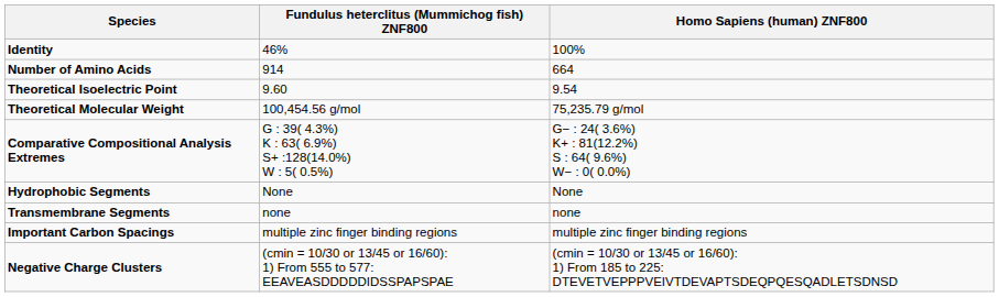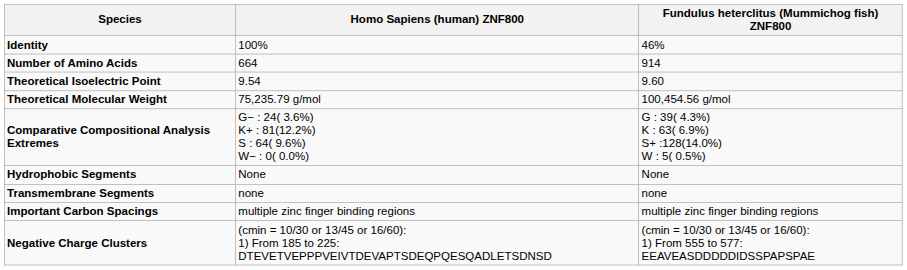 <table class="wikitable">
 <tr>
 <th>Species</th>
+<th>Homo Sapiens (human) ZNF800</th>
 <th>Fundulus heterclitus (Mummichog fish) ZNF800</th>
-<th>Homo Sapiens (human) ZNF800</th>
 </tr>
 <tr>
 <td><strong>Identity</strong></td>
+<td>100%</td>
 <td>46%</td>
-<td>100%</td>
 </tr>
 <tr>
 <td><strong>Number of Amino Acids</strong></td>
+<td>664</td>
 <td>914</td>
-<td>664</td>
 </tr>
 <tr>
 <td><strong>Theoretical Isoelectric Point</strong></td>
+<td>9.54</td>
 <td>9.60</td>
-<td>9.54</td>
 </tr>
 <tr>
 <td><strong>Theoretical Molecular Weight</strong></td>
+<td>75,235.79 g/mol</td>
 <td>100,454.56 g/mol</td>
-<td>75,235.79 g/mol</td>
 </tr>
 <tr>
 <td><strong>Comparative Compositional Analysis Extremes</strong></td>
+<td>G− : 24( 3.6%)<br>K+ : 81(12.2%)<br>S : 64( 9.6%)<br>W− :  0( 0.0%)</td>
 <td>G : 39( 4.3%)<br>K : 63( 6.9%)<br>S+ :128(14.0%)<br>W :  5( 0.5%)</td>
-<td>G− : 24( 3.6%)<br>K+ : 81(12.2%)<br>S : 64( 9.6%)<br>W− :  0( 0.0%)</td>
 </tr>
 <tr>
 <td><strong>Hydrophobic Segments</strong></td>
 <td>None</td>
 <td>None</td>
 </tr>
 <tr>
 <td><strong>Transmembrane Segments</strong></td>
 <td>none</td>
 <td>none</td>
 </tr>
 <tr>
 <td><strong>Important Carbon Spacings</strong></td>
 <td>multiple zinc finger binding regions</td>
 <td>multiple zinc finger binding regions</td>
 </tr>
 <tr>
 <td><strong>Negative Charge Clusters</strong></td>
+<td>(cmin = 10/30 or 13/45 or 16/60):<br>1) From  185 to  225:   DTEVETVEPPPVEIVTDEVAPTSDEQPQESQADLETSDNSD</td>
 <td>(cmin = 10/30 or 13/45 or 16/60):<br>1) From  555 to  577:   EEAVEASDDDDDIDSSPAPSPAE</td>
-<td>(cmin = 10/30 or 13/45 or 16/60):<br>1) From  185 to  225:   DTEVETVEPPPVEIVTDEVAPTSDEQPQESQADLETSDNSD</td>
 </tr>
 </table>
